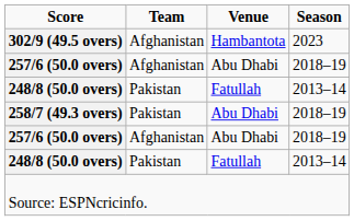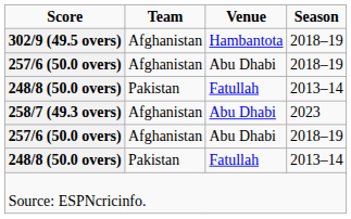 <table class="wikitable">
 <tr>
 <td align="center"><strong>Score</strong></td>
 <td align="center"><strong>Team</strong></td>
 <td align="center"><strong>Venue</strong></td>
 <td align="center"><strong>Season</strong></td>
 </tr>
 <tr>
 <th>302/9 (49.5 overs)</th>
 <td>Afghanistan</td>
 <td><a href='#'>Hambantota</a></td>
-<td>2023</td>
+<td>2018–19</td>
 </tr>
 <tr>
 <th>257/6 (50.0 overs)</th>
 <td>Afghanistan</td>
 <td>Abu Dhabi</td>
 <td>2018–19</td>
 </tr>
 <tr>
 <th>248/8 (50.0 overs)</th>
 <td>Pakistan</td>
 <td><a href='#'>Fatullah</a></td>
 <td>2013–14</td>
 </tr>
 <tr>
 <th>258/7 (49.3 overs)</th>
-<td>Pakistan</td>
+<td>Afghanistan</td>
 <td><a href='#'>Abu Dhabi</a></td>
-<td>2018–19</td>
+<td>2023</td>
 </tr>
 <tr>
 <th>257/6 (50.0 overs)</th>
 <td>Afghanistan</td>
 <td>Abu Dhabi</td>
 <td>2018–19</td>
 </tr>
 <tr>
 <th>248/8 (50.0 overs)</th>
 <td>Pakistan</td>
 <td><a href='#'>Fatullah</a></td>
 <td>2013–14</td>
 </tr>
 <tr>
 <td colspan="5"><br>Source: ESPNcricinfo.</td>
 </tr>
 </table>
